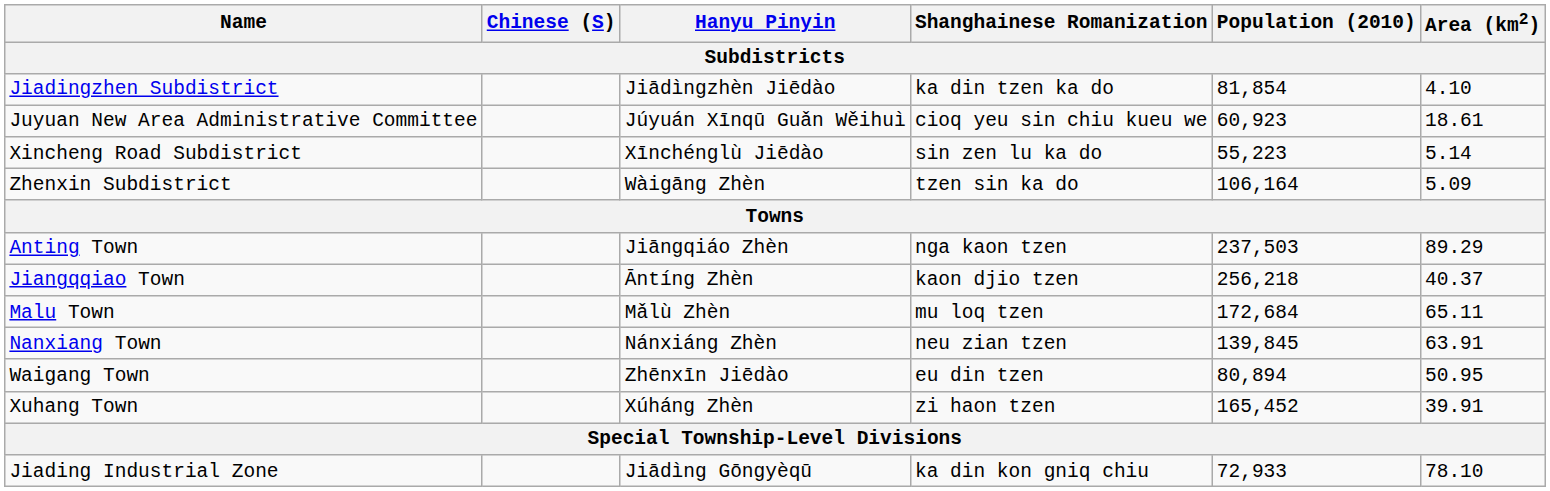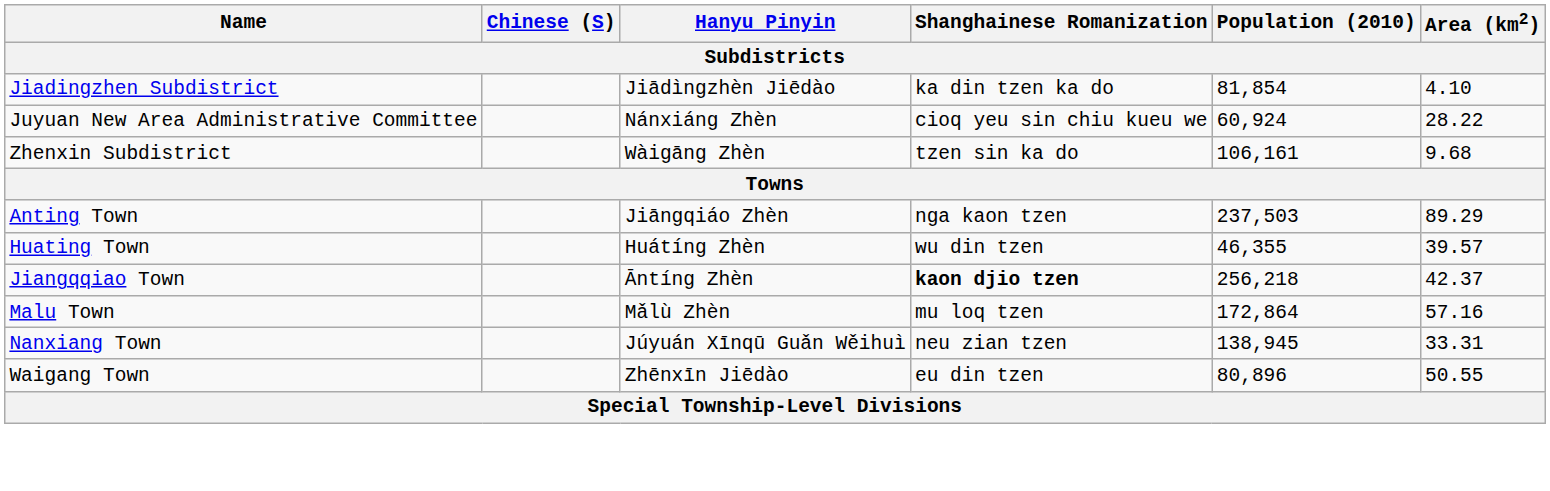 <table class="wikitable">
 <tr>
 <th>Name</th>
 <th><a href='#'>Chinese</a> (<a href='#'>S</a>)</th>
 <th><a href='#'>Hanyu Pinyin</a></th>
 <th>Shanghainese Romanization</th>
 <th>Population (2010)</th>
 <th>Area (km<sup>2</sup>)</th>
 </tr>
 <tr>
 <th colspan="6">Subdistricts</th>
 </tr>
 <tr>
 <td><a href='#'>Jiadingzhen Subdistrict</a></td>
 <td></td>
 <td>Jiādìngzhèn Jiēdào</td>
 <td>ka din tzen ka do</td>
 <td>81,854</td>
 <td>4.10</td>
 </tr>
 <tr>
 <td>Juyuan New Area Administrative Committee</td>
 <td></td>
-<td>Júyuán Xīnqū Guǎn Wěihuì</td>
+<td>Nánxiáng Zhèn</td>
 <td>cioq yeu sin chiu kueu we</td>
-<td>60,923</td>
-<td>18.61</td>
-</tr>
-<tr>
-<td>Xincheng Road Subdistrict</td>
-<td></td>
-<td>Xīnchénglù Jiēdào</td>
-<td>sin zen lu ka do</td>
-<td>55,223</td>
-<td>5.14</td>
+<td>60,924</td>
+<td>28.22</td>
 </tr>
 <tr>
 <td>Zhenxin Subdistrict</td>
 <td></td>
 <td>Wàigāng Zhèn</td>
 <td>tzen sin ka do</td>
-<td>106,164</td>
-<td>5.09</td>
+<td>106,161</td>
+<td>9.68</td>
 </tr>
 <tr>
 <th colspan="6">Towns</th>
 </tr>
 <tr>
 <td><a href='#'>Anting</a> Town</td>
 <td></td>
 <td>Jiāngqiáo Zhèn</td>
 <td>nga kaon tzen</td>
 <td>237,503</td>
 <td>89.29</td>
 </tr>
 <tr>
+<td><a href='#'>Huating</a> Town</td>
+<td></td>
+<td>Huátíng Zhèn</td>
+<td>wu din tzen</td>
+<td>46,355</td>
+<td>39.57</td>
+</tr>
+<tr>
 <td><a href='#'>Jiangqqiao</a> Town</td>
 <td></td>
 <td>Āntíng Zhèn</td>
-<td>kaon djio tzen</td>
+<td><strong>kaon djio tzen</strong></td>
 <td>256,218</td>
-<td>40.37</td>
+<td>42.37</td>
 </tr>
 <tr>
 <td><a href='#'>Malu</a> Town</td>
 <td></td>
 <td>Mǎlù Zhèn</td>
 <td>mu loq tzen</td>
-<td>172,684</td>
-<td>65.11</td>
+<td>172,864</td>
+<td>57.16</td>
 </tr>
 <tr>
 <td><a href='#'>Nanxiang</a> Town</td>
 <td></td>
-<td>Nánxiáng Zhèn</td>
+<td>Júyuán Xīnqū Guǎn Wěihuì</td>
 <td>neu zian tzen</td>
-<td>139,845</td>
-<td>63.91</td>
+<td>138,945</td>
+<td>33.31</td>
 </tr>
 <tr>
 <td>Waigang Town</td>
 <td></td>
 <td>Zhēnxīn Jiēdào</td>
 <td>eu din tzen</td>
-<td>80,894</td>
-<td>50.95</td>
-</tr>
-<tr>
-<td>Xuhang Town</td>
-<td></td>
-<td>Xúháng Zhèn</td>
-<td>zi haon tzen</td>
-<td>165,452</td>
-<td>39.91</td>
+<td>80,896</td>
+<td>50.55</td>
 </tr>
 <tr>
 <th colspan="6">Special Township-Level Divisions</th>
 </tr>
-<tr>
-<td>Jiading Industrial Zone</td>
-<td></td>
-<td>Jiādìng Gōngyèqū</td>
-<td>ka din kon gniq chiu</td>
-<td>72,933</td>
-<td>78.10</td>
-</tr>
 </table>
